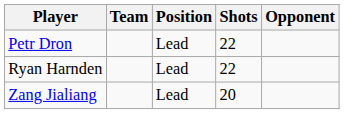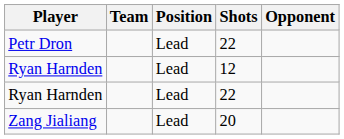 <table class="wikitable sortable" border="1">
 <tr>
 <th>Player</th>
 <th>Team</th>
 <th>Position</th>
 <th>Shots</th>
 <th>Opponent</th>
 </tr>
 <tr>
 <td><a href='#'>Petr Dron</a></td>
 <td></td>
 <td data-sort-value="1">Lead</td>
 <td>22</td>
+<td></td>
+</tr>
+<tr>
+<td><a href='#'>Ryan Harnden</a></td>
+<td></td>
+<td data-sort-value="1">Lead</td>
+<td>12</td>
 <td></td>
 </tr>
 <tr>
 <td>Ryan Harnden</td>
 <td></td>
 <td data-sort-value="1">Lead</td>
 <td>22</td>
 <td></td>
 </tr>
 <tr>
 <td><a href='#'>Zang Jialiang</a></td>
 <td></td>
 <td data-sort-value="1">Lead</td>
 <td>20</td>
 <td></td>
 </tr>
 </table>
